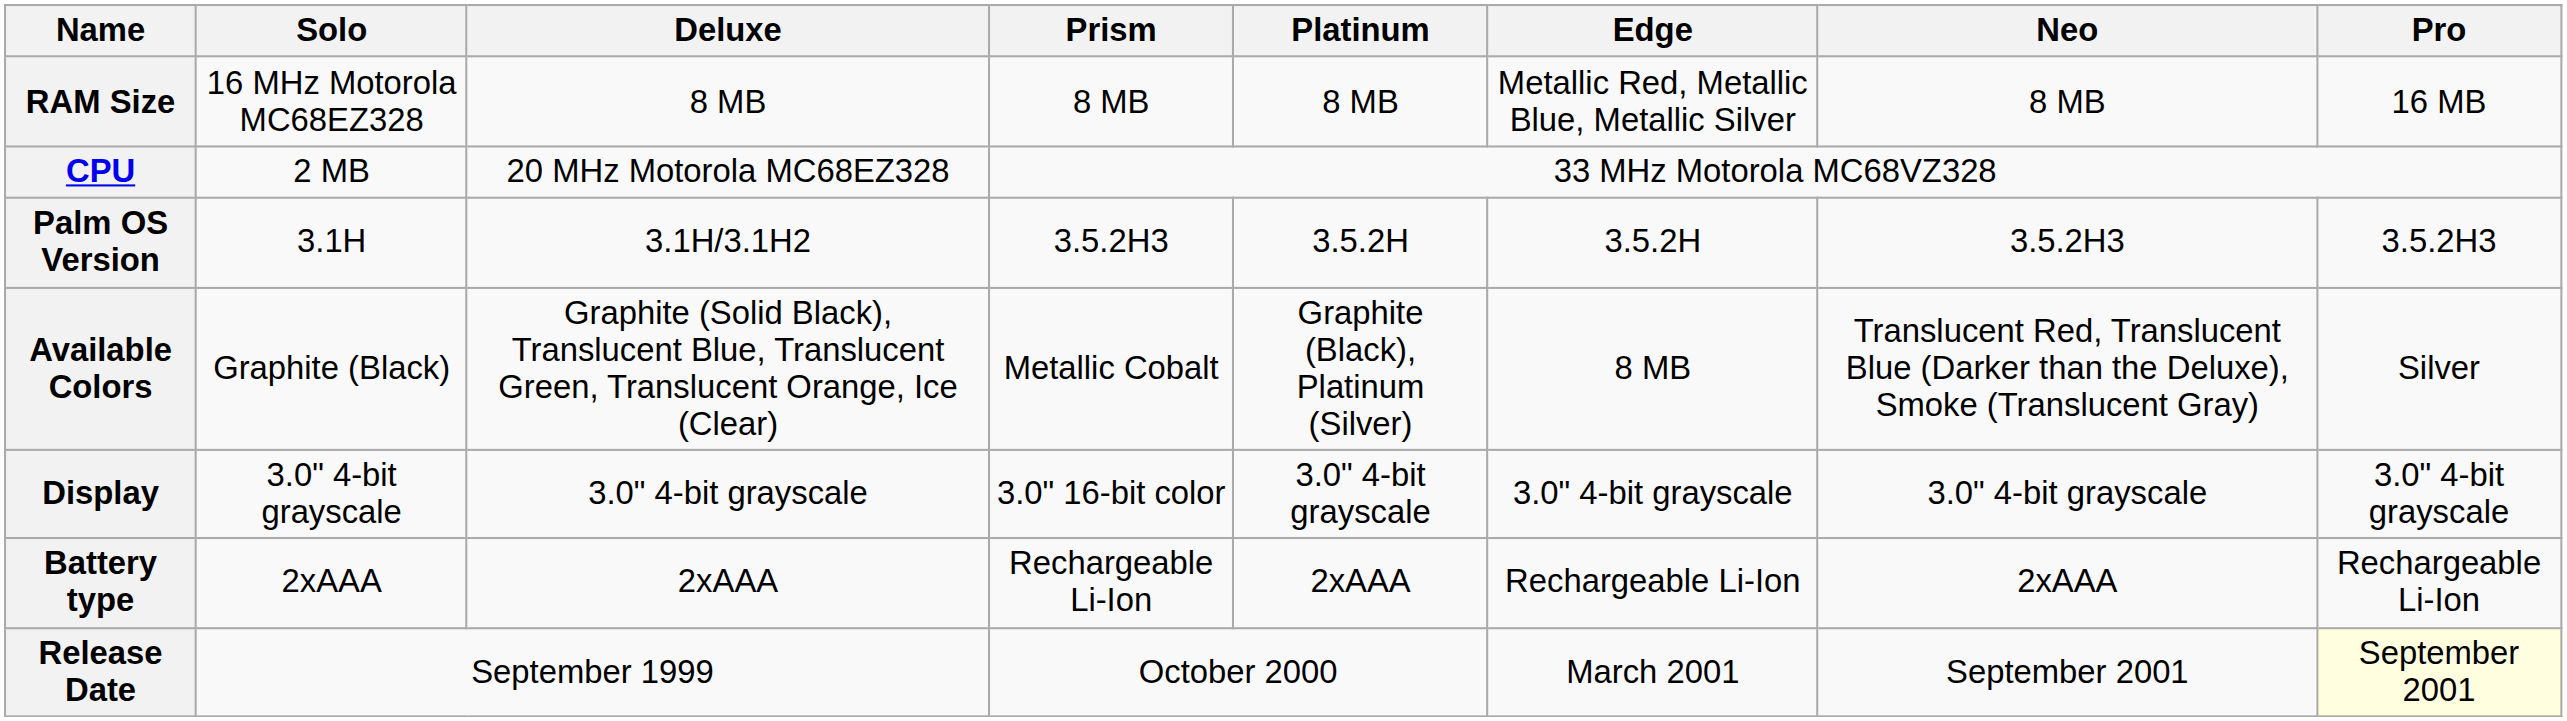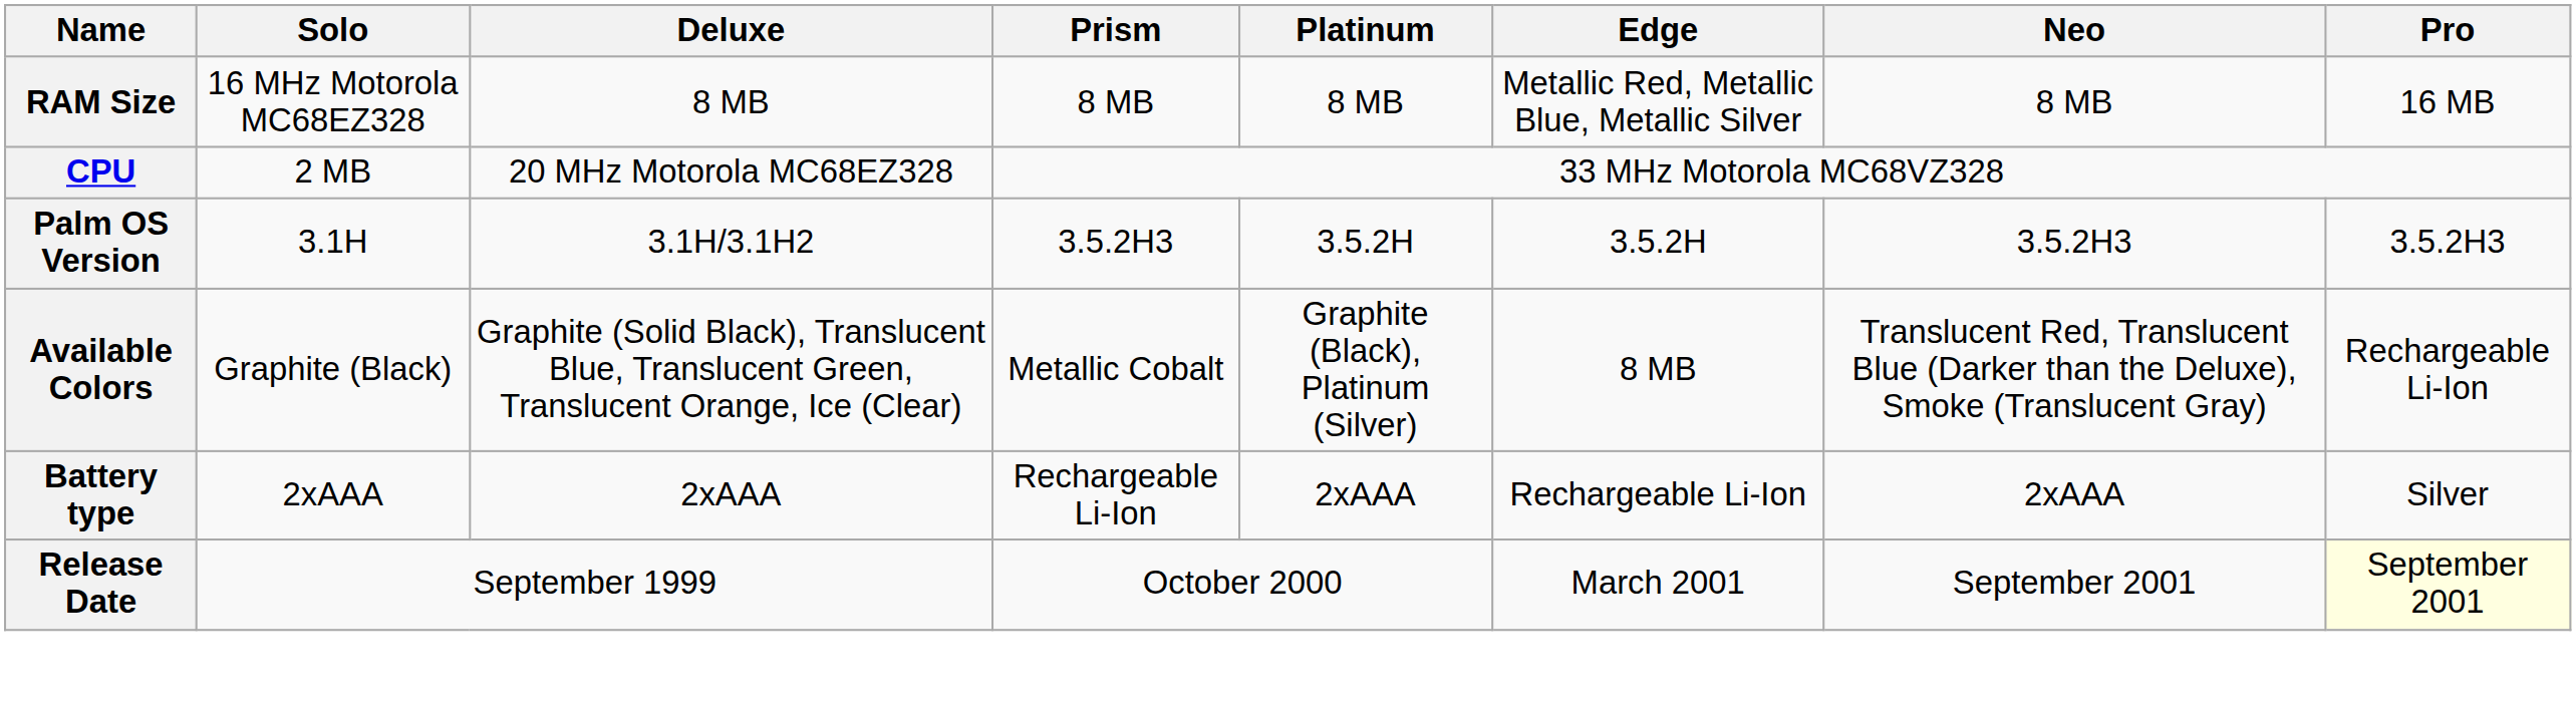 <table class="wikitable">
 <tr>
 <th>Name</th>
 <th>Solo</th>
 <th>Deluxe</th>
 <th>Prism</th>
 <th>Platinum</th>
 <th>Edge</th>
 <th>Neo</th>
 <th>Pro</th>
 </tr>
 <tr align="center">
 <th>RAM Size</th>
 <td>16 MHz Motorola MC68EZ328</td>
 <td>8 MB</td>
 <td>8 MB</td>
 <td>8 MB</td>
 <td>Metallic Red, Metallic Blue, Metallic Silver</td>
 <td>8 MB</td>
 <td>16 MB</td>
 </tr>
 <tr align="center">
 <th><a href='#'>CPU</a></th>
 <td>2 MB</td>
 <td>20 MHz Motorola MC68EZ328</td>
 <td colspan="5">33 MHz Motorola MC68VZ328</td>
 </tr>
 <tr align="center">
 <th>Palm OS Version</th>
 <td>3.1H</td>
 <td>3.1H/3.1H2</td>
 <td>3.5.2H3</td>
 <td>3.5.2H</td>
 <td>3.5.2H</td>
 <td>3.5.2H3</td>
 <td>3.5.2H3</td>
 </tr>
 <tr align="center">
 <th>Available Colors</th>
 <td>Graphite (Black)</td>
 <td>Graphite (Solid Black), Translucent Blue, Translucent Green, Translucent Orange, Ice (Clear)</td>
 <td>Metallic Cobalt</td>
 <td>Graphite (Black), Platinum (Silver)</td>
 <td>8 MB</td>
 <td>Translucent Red, Translucent Blue (Darker than the Deluxe), Smoke (Translucent Gray)</td>
-<td>Silver</td>
-</tr>
-<tr align="center">
-<th>Display</th>
-<td>3.0" 4-bit grayscale</td>
-<td>3.0" 4-bit grayscale</td>
-<td>3.0" 16-bit color</td>
-<td>3.0" 4-bit grayscale</td>
-<td>3.0" 4-bit grayscale</td>
-<td>3.0" 4-bit grayscale</td>
-<td>3.0" 4-bit grayscale</td>
+<td>Rechargeable Li-Ion</td>
 </tr>
 <tr align="center">
 <th>Battery type </th>
 <td>2xAAA</td>
 <td>2xAAA</td>
 <td>Rechargeable Li-Ion</td>
 <td>2xAAA</td>
 <td>Rechargeable Li-Ion</td>
 <td>2xAAA</td>
-<td>Rechargeable Li-Ion</td>
+<td>Silver</td>
 </tr>
 <tr align="center">
 <th>Release Date</th>
 <td colspan="2">September 1999</td>
 <td colspan="2">October 2000</td>
 <td>March 2001</td>
 <td>September 2001</td>
 <td style="background: lightyellow;">September 2001</td>
 </tr>
 </table>
